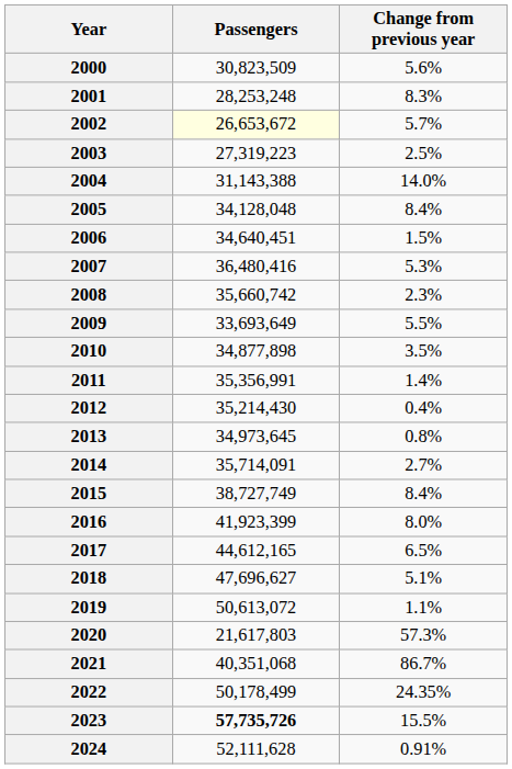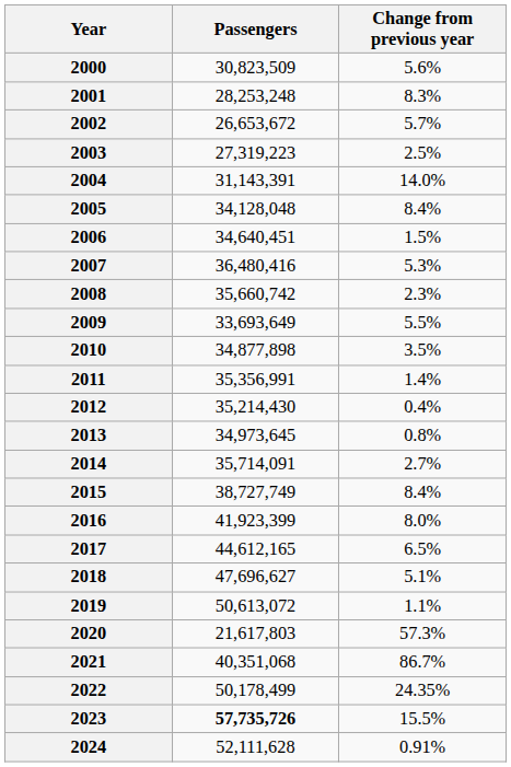 <table class="wikitable" style="width:450px;">
 <tr>
 <th style="width:75px">Year</th>
 <th style="width:75px">Passengers</th>
 <th style="width:75px">Change from previous year</th>
 </tr>
 <tr align=center>
 <th>2000</th>
 <td>30,823,509</td>
 <td>5.6%</td>
 </tr>
 <tr align=center>
 <th>2001</th>
 <td>28,253,248</td>
 <td>8.3%</td>
 </tr>
 <tr align=center>
 <th>2002</th>
-<td style="background: lightyellow;">26,653,672</td>
+<td>26,653,672</td>
 <td>5.7%</td>
 </tr>
 <tr align=center>
 <th>2003</th>
 <td>27,319,223</td>
 <td>2.5%</td>
 </tr>
 <tr align=center>
 <th>2004</th>
-<td>31,143,388</td>
+<td>31,143,391</td>
 <td>14.0%</td>
 </tr>
 <tr align=center>
 <th>2005</th>
 <td>34,128,048</td>
 <td>8.4%</td>
 </tr>
 <tr align=center>
 <th>2006</th>
 <td>34,640,451</td>
 <td>1.5%</td>
 </tr>
 <tr align=center>
 <th>2007</th>
 <td>36,480,416</td>
 <td>5.3%</td>
 </tr>
 <tr align=center>
 <th>2008</th>
 <td>35,660,742</td>
 <td>2.3%</td>
 </tr>
 <tr align=center>
 <th>2009</th>
 <td>33,693,649</td>
 <td>5.5%</td>
 </tr>
 <tr align=center>
 <th>2010</th>
 <td>34,877,898</td>
 <td>3.5%</td>
 </tr>
 <tr align=center>
 <th>2011</th>
 <td>35,356,991</td>
 <td>1.4%</td>
 </tr>
 <tr align=center>
 <th>2012</th>
 <td>35,214,430</td>
 <td>0.4%</td>
 </tr>
 <tr align=center>
 <th>2013</th>
 <td>34,973,645</td>
 <td>0.8%</td>
 </tr>
 <tr align=center>
 <th>2014</th>
 <td>35,714,091</td>
 <td>2.7%</td>
 </tr>
 <tr align=center>
 <th>2015</th>
 <td>38,727,749</td>
 <td>8.4%</td>
 </tr>
 <tr align=center>
 <th>2016</th>
 <td>41,923,399</td>
 <td>8.0%</td>
 </tr>
 <tr align=center>
 <th>2017</th>
 <td>44,612,165</td>
 <td>6.5%</td>
 </tr>
 <tr align=center>
 <th>2018</th>
 <td>47,696,627</td>
 <td>5.1%</td>
 </tr>
 <tr align=center>
 <th>2019</th>
 <td>50,613,072</td>
 <td>1.1%</td>
 </tr>
 <tr align=center>
 <th>2020</th>
 <td>21,617,803</td>
 <td>57.3%</td>
 </tr>
 <tr align=center>
 <th>2021</th>
 <td>40,351,068</td>
 <td>86.7%</td>
 </tr>
 <tr align=center>
 <th>2022</th>
 <td>50,178,499</td>
 <td>24.35%</td>
 </tr>
 <tr align=center>
 <th>2023</th>
 <td><strong>57,735,726</strong></td>
 <td>15.5%</td>
 </tr>
 <tr align=center>
 <th>2024</th>
 <td>52,111,628</td>
 <td>0.91%</td>
 </tr>
 </table>
